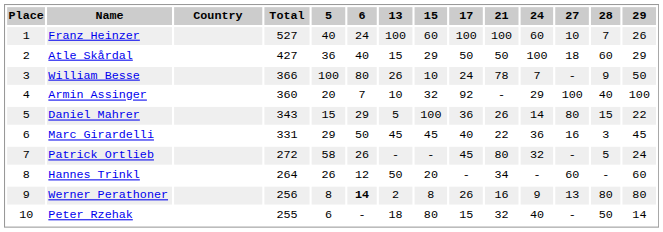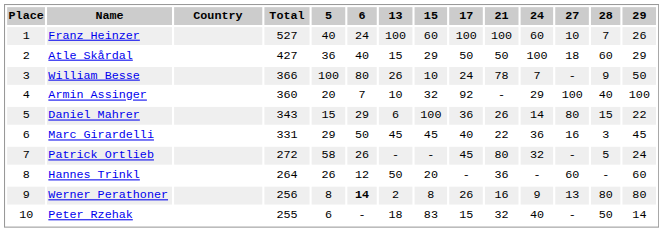 <table border="0" style="border: 1px solid #999; background-color:#FFFFFF; text-align:center; font-size:86%; line-height:15px;">
 <tr align="center" bgcolor="#CCCCCC">
 <th width=35>Place</th>
 <th width=170>Name</th>
 <th width=120>Country</th>
 <th width=50>Total</th>
 <th width=40>5</th>
 <th width=40>6</th>
 <th width=40>13</th>
 <th width=40>15</th>
 <th width=40>17</th>
 <th width=40>21</th>
 <th width=40>24</th>
 <th width=40>27</th>
 <th width=40>28</th>
 <th width=40>29</th>
 </tr>
 <tr bgcolor="#EFEFEF">
 <td>1</td>
 <td align="left"><a href='#'>Franz Heinzer</a></td>
 <td align="left"></td>
 <td>527</td>
 <td>40</td>
 <td>24</td>
 <td>100</td>
 <td>60</td>
 <td>100</td>
 <td>100</td>
 <td>60</td>
 <td>10</td>
 <td>7</td>
 <td>26</td>
 </tr>
 <tr>
 <td>2</td>
 <td align="left"><a href='#'>Atle Skårdal</a></td>
 <td align="left"></td>
 <td>427</td>
 <td>36</td>
 <td>40</td>
 <td>15</td>
 <td>29</td>
 <td>50</td>
 <td>50</td>
 <td>100</td>
 <td>18</td>
 <td>60</td>
 <td>29</td>
 </tr>
 <tr bgcolor="#EFEFEF">
 <td>3</td>
 <td align="left"><a href='#'>William Besse</a></td>
 <td align="left"></td>
 <td>366</td>
 <td>100</td>
 <td>80</td>
 <td>26</td>
 <td>10</td>
 <td>24</td>
 <td>78</td>
 <td>7</td>
 <td>-</td>
 <td>9</td>
 <td>50</td>
 </tr>
 <tr>
 <td>4</td>
 <td align="left"><a href='#'>Armin Assinger</a></td>
 <td align="left"></td>
 <td>360</td>
 <td>20</td>
 <td>7</td>
 <td>10</td>
 <td>32</td>
 <td>92</td>
 <td>-</td>
 <td>29</td>
 <td>100</td>
 <td>40</td>
 <td>100</td>
 </tr>
 <tr bgcolor="#EFEFEF">
 <td>5</td>
 <td align="left"><a href='#'>Daniel Mahrer</a></td>
 <td align="left"></td>
 <td>343</td>
 <td>15</td>
 <td>29</td>
-<td>5</td>
+<td>6</td>
 <td>100</td>
 <td>36</td>
 <td>26</td>
 <td>14</td>
 <td>80</td>
 <td>15</td>
 <td>22</td>
 </tr>
 <tr>
 <td>6</td>
 <td align="left"><a href='#'>Marc Girardelli</a></td>
 <td align="left"></td>
 <td>331</td>
 <td>29</td>
 <td>50</td>
 <td>45</td>
 <td>45</td>
 <td>40</td>
 <td>22</td>
 <td>36</td>
 <td>16</td>
 <td>3</td>
 <td>45</td>
 </tr>
 <tr bgcolor="#EFEFEF">
 <td>7</td>
 <td align="left"><a href='#'>Patrick Ortlieb</a></td>
 <td align="left"></td>
 <td>272</td>
 <td>58</td>
 <td>26</td>
 <td>-</td>
 <td>-</td>
 <td>45</td>
 <td>80</td>
 <td>32</td>
 <td>-</td>
 <td>5</td>
 <td>24</td>
 </tr>
 <tr>
 <td>8</td>
 <td align="left"><a href='#'>Hannes Trinkl</a></td>
 <td align="left"></td>
 <td>264</td>
 <td>26</td>
 <td>12</td>
 <td>50</td>
 <td>20</td>
 <td>-</td>
-<td>34</td>
+<td>36</td>
 <td>-</td>
 <td>60</td>
 <td>-</td>
 <td>60</td>
 </tr>
 <tr bgcolor="#EFEFEF">
 <td>9</td>
 <td align="left"><a href='#'>Werner Perathoner</a></td>
 <td align="left"></td>
 <td>256</td>
 <td>8</td>
 <td><strong>14</strong></td>
 <td>2</td>
 <td>8</td>
 <td>26</td>
 <td>16</td>
 <td>9</td>
 <td>13</td>
 <td>80</td>
 <td>80</td>
 </tr>
 <tr>
 <td>10</td>
 <td align="left"><a href='#'>Peter Rzehak</a></td>
 <td align="left"></td>
 <td>255</td>
 <td>6</td>
 <td>-</td>
 <td>18</td>
-<td>80</td>
+<td>83</td>
 <td>15</td>
 <td>32</td>
 <td>40</td>
 <td>-</td>
 <td>50</td>
 <td>14</td>
 </tr>
 </table>
